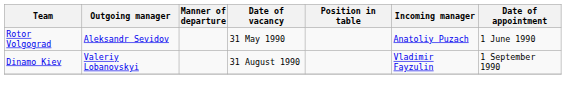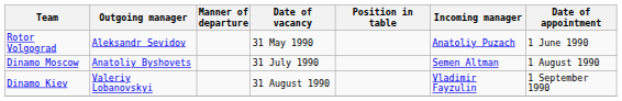 <table class="wikitable sortable">
 <tr>
 <th>Team</th>
 <th>Outgoing manager</th>
 <th>Manner of<br>departure</th>
 <th>Date of vacancy</th>
 <th>Position in table</th>
 <th>Incoming manager</th>
 <th>Date of<br>appointment</th>
 </tr>
 <tr>
 <td><a href='#'>Rotor Volgograd</a></td>
 <td> <a href='#'>Aleksandr Sevidov</a></td>
 <td></td>
 <td>31 May 1990</td>
 <td></td>
 <td> <a href='#'>Anatoliy Puzach</a></td>
 <td>1 June 1990</td>
 </tr>
 <tr>
+<td><a href='#'>Dinamo Moscow</a></td>
+<td> <a href='#'>Anatoliy Byshovets</a></td>
+<td></td>
+<td>31 July 1990</td>
+<td></td>
+<td> <a href='#'>Semen Altman</a></td>
+<td>1 August 1990</td>
+</tr>
+<tr>
 <td><a href='#'>Dinamo Kiev</a></td>
 <td> <a href='#'>Valeriy Lobanovskyi</a></td>
 <td></td>
 <td>31 August 1990</td>
 <td></td>
 <td> <a href='#'>Vladimir Fayzulin</a></td>
 <td>1 September 1990</td>
 </tr>
 <tr>
 </tr>
 </table>
